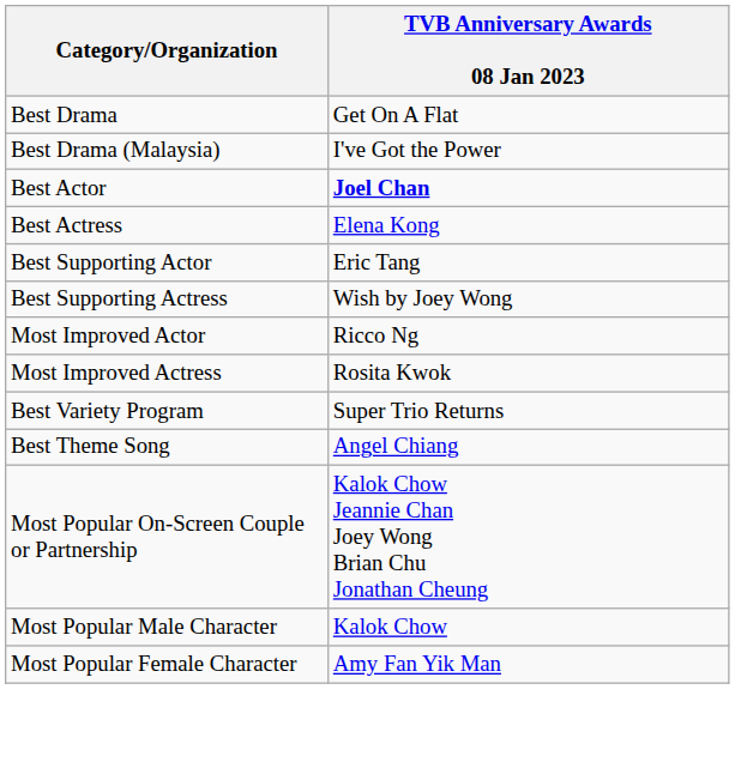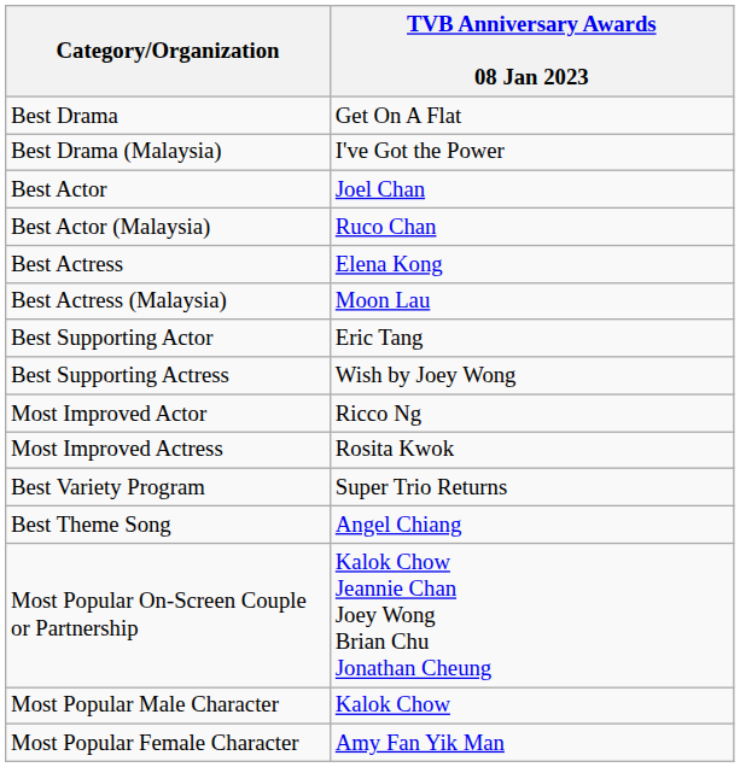 <table class="wikitable" style="font-size: 90%;">
 <tr>
 <th style="width:200px;">Category/Organization</th>
 <th style="width:250px;"><a href='#'>TVB Anniversary Awards</a><br><br>08 Jan 2023</th>
 </tr>
 <tr>
 <td>Best Drama</td>
 <td>Get On A Flat</td>
 </tr>
 <tr>
 <td>Best Drama (Malaysia)</td>
 <td>I've Got the Power</td>
 </tr>
 <tr>
 <td>Best Actor</td>
-<td><strong><a href='#'>Joel Chan</a></strong></td>
+<td><a href='#'>Joel Chan</a></td>
+</tr>
+<tr>
+<td>Best Actor (Malaysia)</td>
+<td><a href='#'>Ruco Chan</a></td>
 </tr>
 <tr>
 <td>Best Actress</td>
 <td><a href='#'>Elena Kong</a></td>
+</tr>
+<tr>
+<td>Best Actress (Malaysia)</td>
+<td><a href='#'>Moon Lau</a></td>
 </tr>
 <tr>
 <td>Best Supporting Actor</td>
 <td>Eric Tang</td>
 </tr>
 <tr>
 <td>Best Supporting Actress</td>
 <td>Wish by Joey Wong</td>
 </tr>
 <tr>
 <td>Most Improved Actor</td>
 <td>Ricco Ng</td>
 </tr>
 <tr>
 <td>Most Improved Actress</td>
 <td>Rosita Kwok</td>
 </tr>
 <tr>
 <td>Best Variety Program</td>
 <td>Super Trio Returns</td>
 </tr>
 <tr>
 <td>Best Theme Song</td>
 <td><a href='#'>Angel Chiang</a></td>
 </tr>
 <tr>
 <td>Most Popular On-Screen Couple or Partnership</td>
 <td><a href='#'>Kalok Chow</a> <br><a href='#'>Jeannie Chan</a> <br>Joey Wong <br>Brian Chu <br><a href='#'>Jonathan Cheung</a></td>
 </tr>
 <tr>
 <td>Most Popular Male Character</td>
 <td><a href='#'>Kalok Chow</a></td>
 </tr>
 <tr>
 <td>Most Popular Female Character</td>
 <td><a href='#'>Amy Fan Yik Man</a></td>
 </tr>
 </table>
